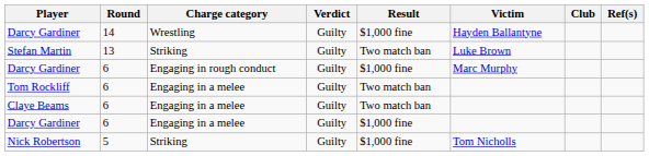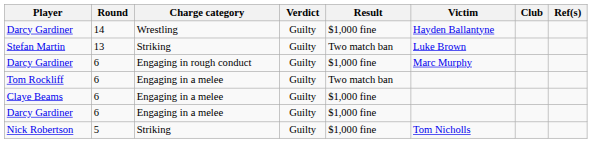 <table class="wikitable sortable" style="width:100%;">
 <tr style="background:#efefef;">
 <th>Player</th>
 <th>Round</th>
 <th>Charge category</th>
 <th>Verdict</th>
 <th>Result</th>
 <th>Victim</th>
 <th>Club</th>
 <th class="unsortable">Ref(s)</th>
 </tr>
 <tr>
 <td><a href='#'>Darcy Gardiner</a></td>
 <td>14</td>
 <td>Wrestling</td>
 <td style="text-align:center;">Guilty</td>
 <td>$1,000 fine</td>
 <td><a href='#'>Hayden Ballantyne</a></td>
 <td></td>
 <td></td>
 </tr>
 <tr>
 <td><a href='#'>Stefan Martin</a></td>
 <td>13</td>
 <td>Striking</td>
 <td style="text-align:center;">Guilty</td>
 <td>Two match ban</td>
 <td><a href='#'>Luke Brown</a></td>
 <td></td>
 <td></td>
 </tr>
 <tr>
 <td><a href='#'>Darcy Gardiner</a></td>
 <td>6</td>
 <td>Engaging in rough conduct</td>
 <td style="text-align:center;">Guilty</td>
 <td>$1,000 fine</td>
 <td><a href='#'>Marc Murphy</a></td>
 <td></td>
 <td></td>
 </tr>
 <tr>
 <td><a href='#'>Tom Rockliff</a></td>
 <td>6</td>
 <td>Engaging in a melee</td>
 <td style="text-align:center;">Guilty</td>
 <td>Two match ban</td>
 <td></td>
 <td></td>
 <td></td>
 </tr>
 <tr>
 <td><a href='#'>Claye Beams</a></td>
 <td>6</td>
 <td>Engaging in a melee</td>
 <td style="text-align:center;">Guilty</td>
-<td>Two match ban</td>
+<td>$1,000 fine</td>
 <td></td>
 <td></td>
 <td></td>
 </tr>
 <tr>
 <td><a href='#'>Darcy Gardiner</a></td>
 <td>6</td>
 <td>Engaging in a melee</td>
 <td style="text-align:center;">Guilty</td>
 <td>$1,000 fine</td>
 <td></td>
 <td></td>
 <td></td>
 </tr>
 <tr>
 <td><a href='#'>Nick Robertson</a></td>
 <td>5</td>
 <td>Striking</td>
 <td style="text-align:center;">Guilty</td>
 <td>$1,000 fine</td>
 <td><a href='#'>Tom Nicholls</a></td>
 <td></td>
 <td></td>
 </tr>
 </table>
